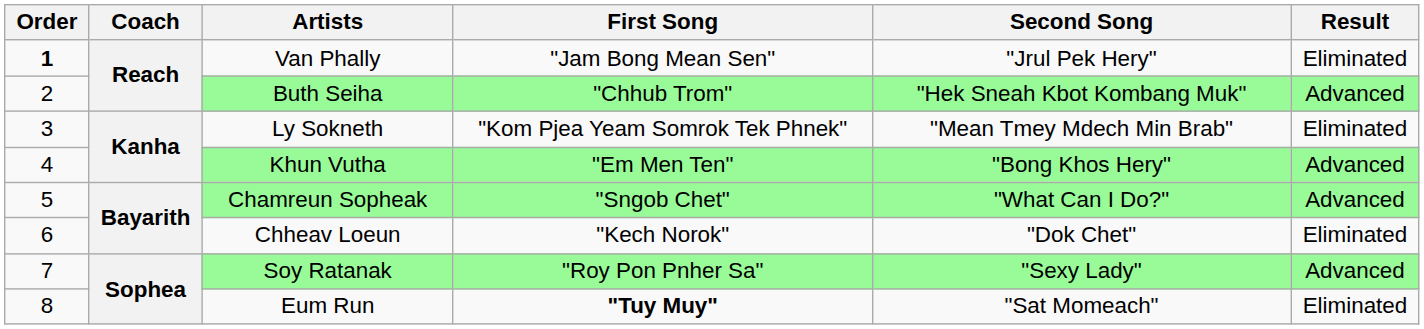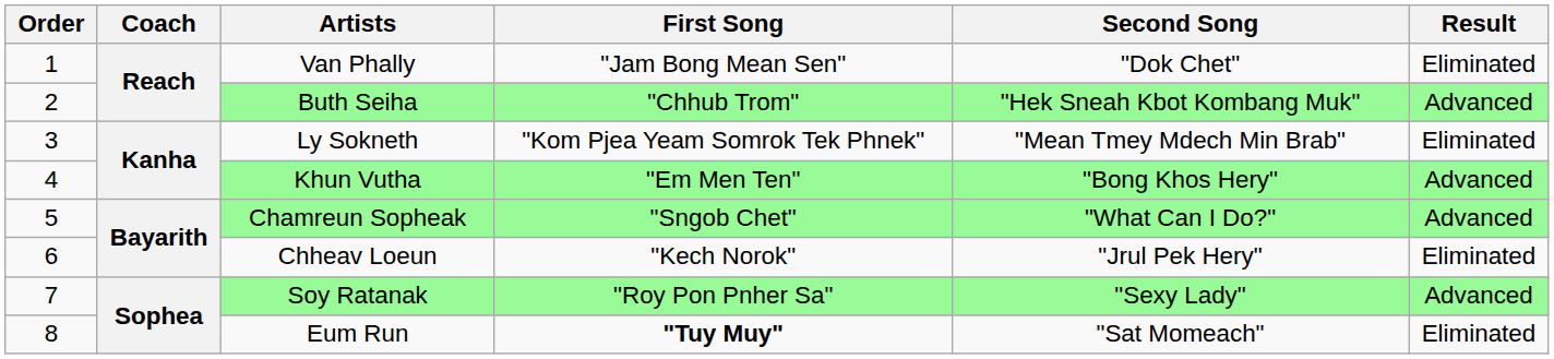 <table class="wikitable" style="text-align:center; width:80%;">
 <tr>
 <th width="05%">Order</th>
 <th width="05%">Coach</th>
 <th width="15%">Artists</th>
 <th width="25%">First Song</th>
 <th width="25%">Second Song</th>
 <th width="05%">Result</th>
 </tr>
 <tr>
-<td><strong>1</strong></td>
+<td>1</td>
 <th rowspan=2>Reach</th>
 <td>Van Phally</td>
 <td>"Jam Bong Mean Sen"</td>
-<td>"Jrul Pek Hery"</td>
+<td>"Dok Chet"</td>
 <td>Eliminated</td>
 </tr>
 <tr>
 <td>2</td>
 <td style="background:palegreen">Buth Seiha</td>
 <td style="background:palegreen">"Chhub Trom"</td>
 <td style="background:palegreen">"Hek Sneah Kbot Kombang Muk"</td>
 <td style="background:palegreen">Advanced</td>
 </tr>
 <tr>
 <td>3</td>
 <th rowspan=2>Kanha</th>
 <td>Ly Sokneth</td>
 <td>"Kom Pjea Yeam Somrok Tek Phnek"</td>
 <td>"Mean Tmey Mdech Min Brab"</td>
 <td>Eliminated</td>
 </tr>
 <tr>
 <td>4</td>
 <td style="background:palegreen">Khun Vutha</td>
 <td style="background:palegreen">"Em Men Ten"</td>
 <td style="background:palegreen">"Bong Khos Hery"</td>
 <td style="background:palegreen">Advanced</td>
 </tr>
 <tr>
 <td>5</td>
 <th rowspan=2>Bayarith</th>
 <td style="background:palegreen">Chamreun Sopheak</td>
 <td style="background:palegreen">"Sngob Chet"</td>
 <td style="background:palegreen">"What Can I Do?"</td>
 <td style="background:palegreen">Advanced</td>
 </tr>
 <tr>
 <td>6</td>
 <td>Chheav Loeun</td>
 <td>"Kech Norok"</td>
-<td>"Dok Chet"</td>
+<td>"Jrul Pek Hery"</td>
 <td>Eliminated</td>
 </tr>
 <tr>
 <td>7</td>
 <th rowspan=2>Sophea</th>
 <td style="background:palegreen">Soy Ratanak</td>
 <td style="background:palegreen">"Roy Pon Pnher Sa"</td>
 <td style="background:palegreen">"Sexy Lady"</td>
 <td style="background:palegreen">Advanced</td>
 </tr>
 <tr>
 <td>8</td>
 <td>Eum Run</td>
 <td><strong>"Tuy Muy"</strong></td>
 <td>"Sat Momeach"</td>
 <td>Eliminated</td>
 </tr>
 </table>
